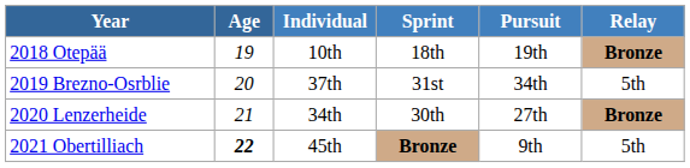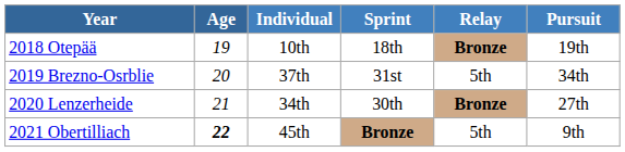 <table class="wikitable" style="font-size:95%; text-align:center; border:grey solid 1px; border-collapse:collapse; background:#ffffff;">
 <tr>
 <th style="background-color:#369; color:white;    width:160px;">Year</th>
 <th style="background-color:#369; color:white;    width:40px;">Age</th>
 <th style="background-color:#4180be; color:white; width:75px;">Individual</th>
 <th style="background-color:#4180be; color:white; width:75px;">Sprint</th>
+<th style="background-color:#4180be; color:white; width:75px;">Relay</th>
 <th style="background-color:#4180be; color:white; width:75px;">Pursuit</th>
-<th style="background-color:#4180be; color:white; width:75px;">Relay</th>
 </tr>
 <tr>
 <td align=left> <a href='#'>2018 Otepää</a></td>
 <td><em>19</em></td>
 <td>10th</td>
 <td>18th</td>
+<td style="background:#cfaa88;"><strong>Bronze</strong></td>
 <td>19th</td>
-<td style="background:#cfaa88;"><strong>Bronze</strong></td>
 </tr>
 <tr>
 <td align=left> <a href='#'>2019 Brezno-Osrblie</a></td>
 <td><em>20</em></td>
 <td>37th</td>
 <td>31st</td>
+<td>5th</td>
 <td>34th</td>
-<td>5th</td>
 </tr>
 <tr>
 <td align=left> <a href='#'>2020 Lenzerheide</a></td>
 <td><em>21</em></td>
 <td>34th</td>
 <td>30th</td>
+<td style="background:#cfaa88;"><strong>Bronze</strong></td>
 <td>27th</td>
-<td style="background:#cfaa88;"><strong>Bronze</strong></td>
 </tr>
 <tr>
 <td align=left> <a href='#'>2021 Obertilliach</a></td>
 <td><strong><em>22</em></strong></td>
 <td>45th</td>
 <td style="background:#cfaa88;"><strong>Bronze</strong></td>
+<td>5th</td>
 <td>9th</td>
-<td>5th</td>
 </tr>
 </table>
